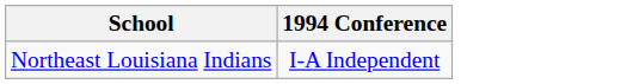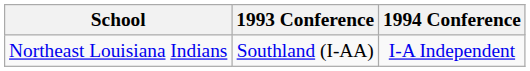 <table class="wikitable sortable">
 <tr>
 <th>School</th>
+<th>1993 Conference</th>
 <th>1994 Conference</th>
 </tr>
 <tr style="text-align:center;">
 <td><a href='#'>Northeast Louisiana</a> <a href='#'>Indians</a></td>
+<td><a href='#'>Southland</a> (I-AA)</td>
 <td><a href='#'>I-A Independent</a></td>
 </tr>
 </table>
